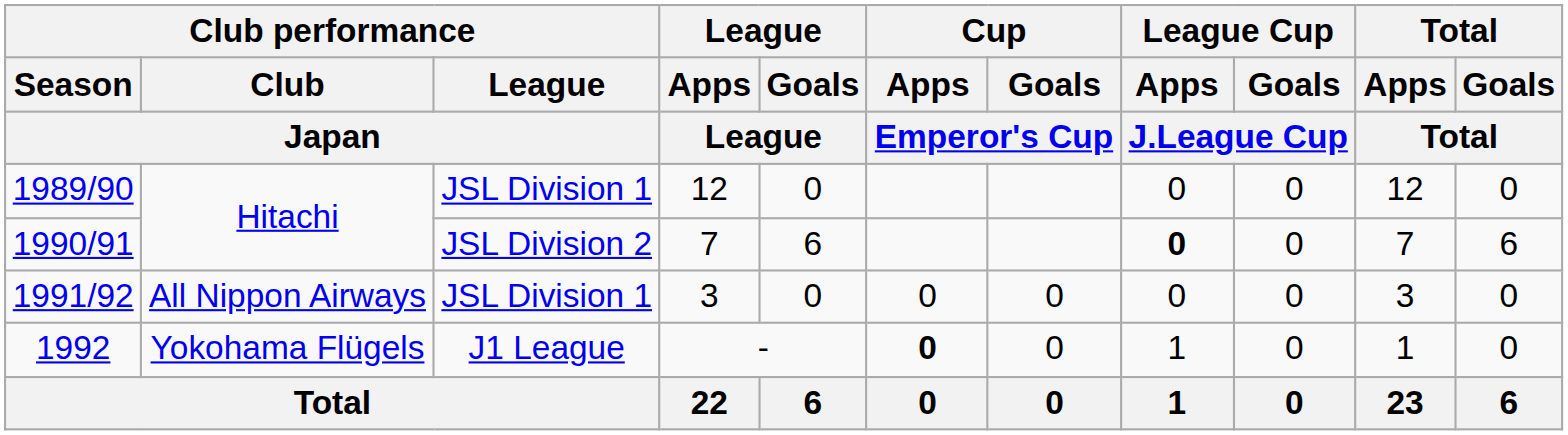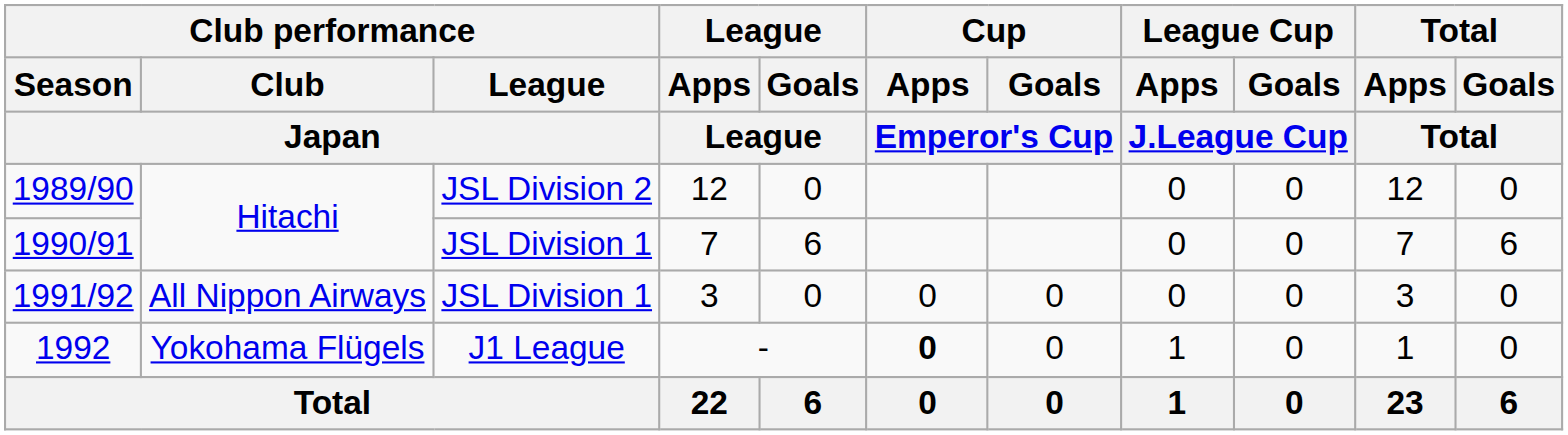 <table class="wikitable" style="text-align:center;">
 <tr>
 <th colspan=3>Club performance</th>
 <th colspan=2>League</th>
 <th colspan=2>Cup</th>
 <th colspan=2>League Cup</th>
 <th colspan=2>Total</th>
 </tr>
 <tr>
 <th>Season</th>
 <th>Club</th>
 <th>League</th>
 <th>Apps</th>
 <th>Goals</th>
 <th>Apps</th>
 <th>Goals</th>
 <th>Apps</th>
 <th>Goals</th>
 <th>Apps</th>
 <th>Goals</th>
 </tr>
 <tr>
 <th colspan=3>Japan</th>
 <th colspan=2>League</th>
 <th colspan=2><a href='#'>Emperor's Cup</a></th>
 <th colspan=2><a href='#'>J.League Cup</a></th>
 <th colspan=2>Total</th>
 </tr>
 <tr>
 <td><a href='#'>1989/90</a></td>
 <td rowspan="2"><a href='#'>Hitachi</a></td>
-<td><a href='#'>JSL Division 1</a></td>
+<td><a href='#'>JSL Division 2</a></td>
 <td>12</td>
 <td>0</td>
 <td></td>
 <td></td>
 <td>0</td>
 <td>0</td>
 <td>12</td>
 <td>0</td>
 </tr>
 <tr>
 <td><a href='#'>1990/91</a></td>
-<td><a href='#'>JSL Division 2</a></td>
+<td><a href='#'>JSL Division 1</a></td>
 <td>7</td>
 <td>6</td>
 <td></td>
 <td></td>
-<td><strong>0</strong></td>
+<td>0</td>
 <td>0</td>
 <td>7</td>
 <td>6</td>
 </tr>
 <tr>
 <td><a href='#'>1991/92</a></td>
 <td><a href='#'>All Nippon Airways</a></td>
 <td><a href='#'>JSL Division 1</a></td>
 <td>3</td>
 <td>0</td>
 <td>0</td>
 <td>0</td>
 <td>0</td>
 <td>0</td>
 <td>3</td>
 <td>0</td>
 </tr>
 <tr>
 <td><a href='#'>1992</a></td>
 <td><a href='#'>Yokohama Flügels</a></td>
 <td><a href='#'>J1 League</a></td>
 <td colspan="2">-</td>
 <td><strong>0</strong></td>
 <td>0</td>
 <td>1</td>
 <td>0</td>
 <td>1</td>
 <td>0</td>
 </tr>
 <tr>
 <th colspan=3>Total</th>
 <th>22</th>
 <th>6</th>
 <th>0</th>
 <th>0</th>
 <th>1</th>
 <th>0</th>
 <th>23</th>
 <th>6</th>
 </tr>
 </table>
